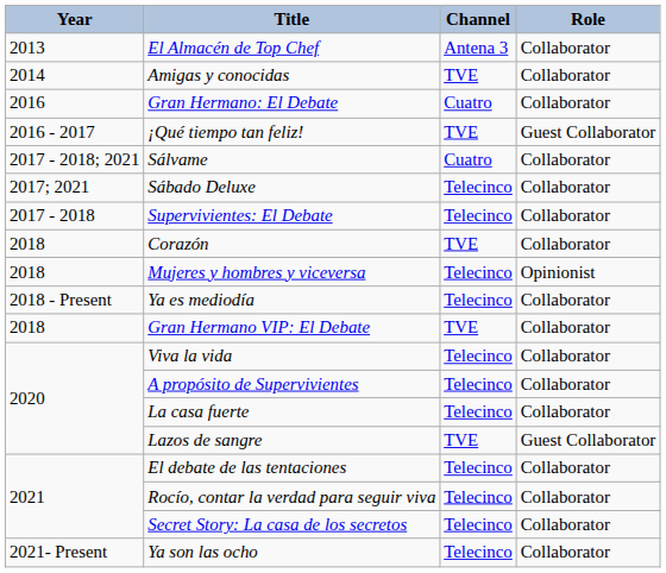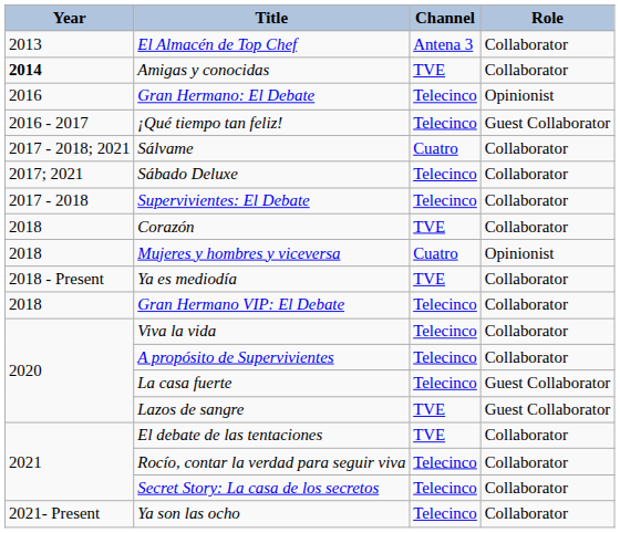 <table class="wikitable">
 <tr>
 <th style="background: #B0C4DE;">Year</th>
 <th style="background: #B0C4DE;">Title</th>
 <th style="background: #B0C4DE;">Channel</th>
 <th style="background: #B0C4DE;">Role</th>
 </tr>
 <tr>
 <td>2013</td>
 <td><em><a href='#'>El Almacén de Top Chef</a></em></td>
 <td><a href='#'>Antena 3</a></td>
 <td>Collaborator</td>
 </tr>
 <tr>
-<td>2014</td>
+<td><strong>2014</strong></td>
 <td><em>Amigas y conocidas</em></td>
 <td><a href='#'>TVE</a></td>
 <td>Collaborator</td>
 </tr>
 <tr>
 <td>2016</td>
 <td><em><a href='#'>Gran Hermano: El Debate</a></em></td>
-<td><a href='#'>Cuatro</a></td>
-<td>Collaborator</td>
+<td><a href='#'>Telecinco</a></td>
+<td>Opinionist</td>
 </tr>
 <tr>
 <td>2016 - 2017</td>
 <td><em>¡Qué tiempo tan feliz!</em></td>
-<td><a href='#'>TVE</a></td>
+<td><a href='#'>Telecinco</a></td>
 <td>Guest Collaborator</td>
 </tr>
 <tr>
 <td>2017 - 2018; 2021</td>
 <td><em>Sálvame</em></td>
 <td><a href='#'>Cuatro</a></td>
 <td>Collaborator</td>
 </tr>
 <tr>
 <td>2017; 2021</td>
 <td><em>Sábado Deluxe</em></td>
 <td><a href='#'>Telecinco</a></td>
 <td>Collaborator</td>
 </tr>
 <tr>
 <td>2017 - 2018</td>
 <td><em><a href='#'>Supervivientes: El Debate</a></em></td>
 <td><a href='#'>Telecinco</a></td>
 <td>Collaborator</td>
 </tr>
 <tr>
 <td>2018</td>
 <td><em>Corazón</em></td>
 <td><a href='#'>TVE</a></td>
 <td>Collaborator</td>
 </tr>
 <tr>
 <td>2018</td>
 <td><em><a href='#'>Mujeres y hombres y viceversa</a></em></td>
-<td><a href='#'>Telecinco</a></td>
+<td><a href='#'>Cuatro</a></td>
 <td>Opinionist</td>
 </tr>
 <tr>
 <td>2018 - Present</td>
 <td><em>Ya es mediodía</em></td>
-<td><a href='#'>Telecinco</a></td>
+<td><a href='#'>TVE</a></td>
 <td>Collaborator</td>
 </tr>
 <tr>
 <td>2018</td>
 <td><em><a href='#'>Gran Hermano VIP: El Debate</a></em></td>
-<td><a href='#'>TVE</a></td>
+<td><a href='#'>Telecinco</a></td>
 <td>Collaborator</td>
 </tr>
 <tr>
 <td rowspan="4">2020</td>
 <td><em>Viva la vida</em></td>
 <td><a href='#'>Telecinco</a></td>
 <td>Collaborator</td>
 </tr>
 <tr>
 <td><a href='#'><em>A propósito de Supervivientes</em></a></td>
 <td><a href='#'>Telecinco</a></td>
 <td>Collaborator</td>
 </tr>
 <tr>
 <td><em>La casa fuerte</em></td>
 <td><a href='#'>Telecinco</a></td>
-<td>Collaborator</td>
+<td>Guest Collaborator</td>
 </tr>
 <tr>
 <td><em>Lazos de sangre</em></td>
 <td><a href='#'>TVE</a></td>
 <td>Guest Collaborator</td>
 </tr>
 <tr>
 <td rowspan="3">2021</td>
 <td><em>El debate de las tentaciones</em></td>
-<td><a href='#'>Telecinco</a></td>
+<td><a href='#'>TVE</a></td>
 <td>Collaborator</td>
 </tr>
 <tr>
 <td><em>Rocío, contar la verdad para seguir viva</em></td>
 <td><a href='#'>Telecinco</a></td>
 <td>Collaborator</td>
 </tr>
 <tr>
 <td><em><a href='#'>Secret Story: La casa de los secretos</a></em></td>
 <td><a href='#'>Telecinco</a></td>
 <td>Collaborator</td>
 </tr>
 <tr>
 <td>2021- Present</td>
 <td><em>Ya son las ocho</em></td>
 <td><a href='#'>Telecinco</a></td>
 <td>Collaborator</td>
 </tr>
 </table>
